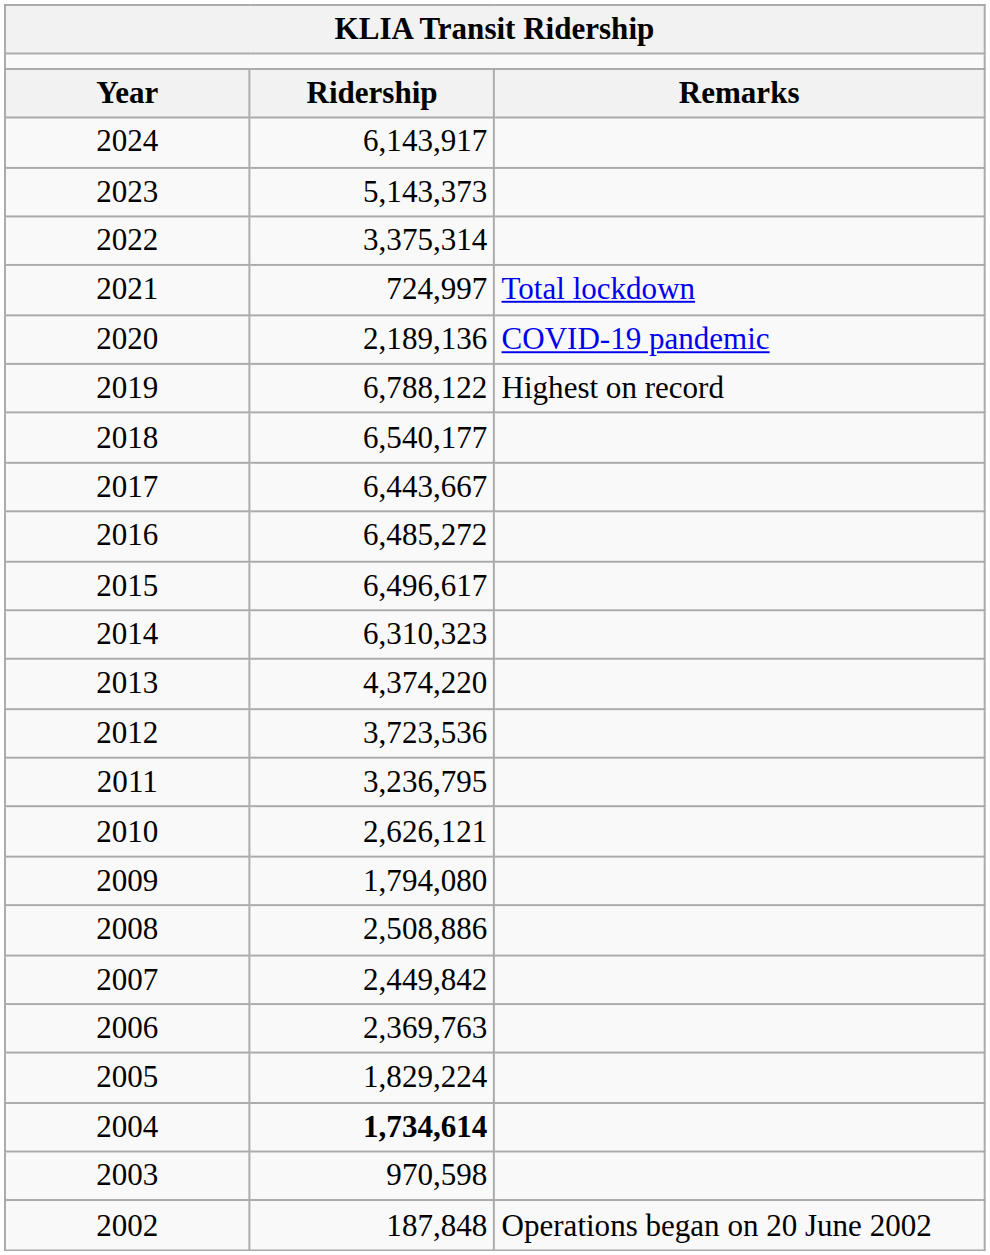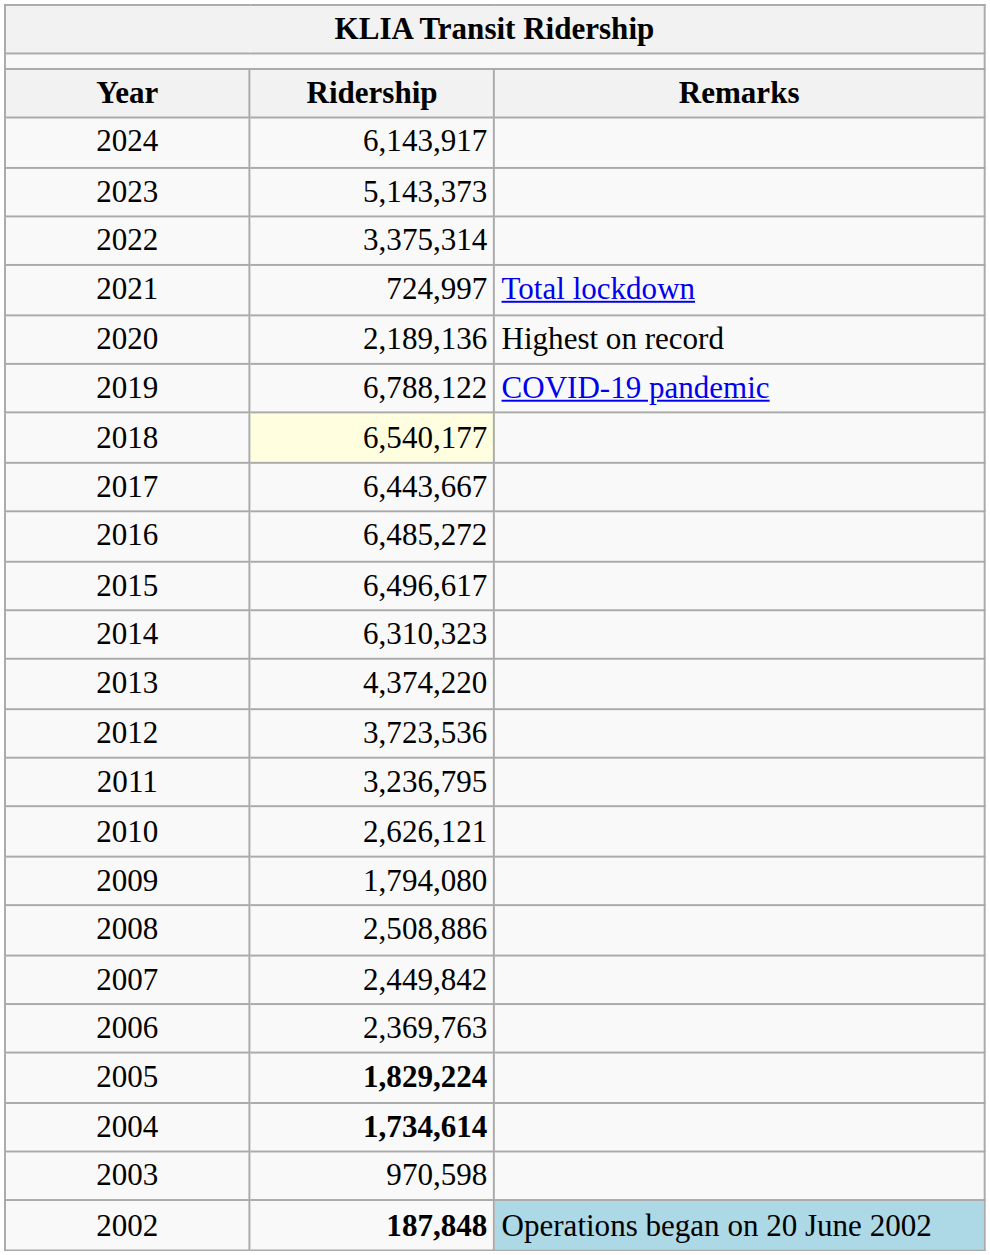 <table class="wikitable" style="width:40%">
 <tr>
 <th colspan="3" align="center">KLIA Transit Ridership</th>
 </tr>
 <tr>
 <td colspan=4 align="center" bgcolor=></td>
 </tr>
 <tr>
 <th style="width:20%">Year</th>
 <th style="width:20%">Ridership</th>
 <th style="width:40%">Remarks</th>
 </tr>
 <tr>
 <td align="center">2024</td>
 <td align="right">6,143,917</td>
 </tr>
 <tr>
 <td align="center">2023</td>
 <td align="right">5,143,373</td>
 <td></td>
 </tr>
 <tr>
 <td align="center">2022</td>
 <td align="right">3,375,314</td>
 <td></td>
 </tr>
 <tr>
 <td align="center">2021</td>
 <td align="right">724,997</td>
 <td><a href='#'>Total lockdown</a></td>
 </tr>
 <tr>
 <td align="center">2020</td>
 <td align="right">2,189,136</td>
-<td><a href='#'>COVID-19 pandemic</a></td>
+<td>Highest on record</td>
 </tr>
 <tr>
 <td align="center">2019</td>
 <td align="right">6,788,122</td>
-<td>Highest on record</td>
+<td><a href='#'>COVID-19 pandemic</a></td>
 </tr>
 <tr>
 <td align="center">2018</td>
-<td align="right">6,540,177</td>
+<td align="right" style="background: lightyellow;">6,540,177</td>
 <td></td>
 </tr>
 <tr>
 <td align="center">2017</td>
 <td align="right">6,443,667</td>
 <td></td>
 </tr>
 <tr>
 <td align="center">2016</td>
 <td align="right">6,485,272</td>
 <td></td>
 </tr>
 <tr>
 <td align="center">2015</td>
 <td align="right">6,496,617</td>
 <td></td>
 </tr>
 <tr>
 <td align="center">2014</td>
 <td align="right">6,310,323</td>
 <td></td>
 </tr>
 <tr>
 <td align="center">2013</td>
 <td align="right">4,374,220</td>
 <td></td>
 </tr>
 <tr>
 <td align="center">2012</td>
 <td align="right">3,723,536</td>
 <td></td>
 </tr>
 <tr>
 <td align="center">2011</td>
 <td align="right">3,236,795</td>
 <td></td>
 </tr>
 <tr>
 <td align="center">2010</td>
 <td align="right">2,626,121</td>
 <td></td>
 </tr>
 <tr>
 <td align="center">2009</td>
 <td align="right">1,794,080</td>
 <td></td>
 </tr>
 <tr>
 <td align="center">2008</td>
 <td align="right">2,508,886</td>
 <td></td>
 </tr>
 <tr>
 <td align="center">2007</td>
 <td align="right">2,449,842</td>
 <td></td>
 </tr>
 <tr>
 <td align="center">2006</td>
 <td align="right">2,369,763</td>
 <td></td>
 </tr>
 <tr>
 <td align="center">2005</td>
-<td align="right">1,829,224</td>
+<td align="right"><strong>1,829,224</strong></td>
 <td></td>
 </tr>
 <tr>
 <td align="center">2004</td>
 <td align="right"><strong>1,734,614</strong></td>
 <td></td>
 </tr>
 <tr>
 <td align="center">2003</td>
 <td align="right">970,598</td>
 <td></td>
 </tr>
 <tr>
 <td align="center">2002</td>
-<td align="right">187,848</td>
-<td>Operations began on 20 June 2002</td>
+<td align="right"><strong>187,848</strong></td>
+<td style="background: lightblue;">Operations began on 20 June 2002</td>
 </tr>
 </table>
